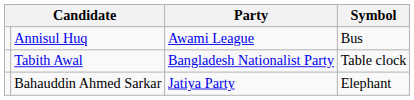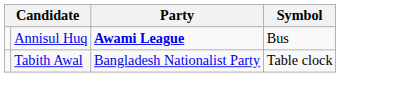 <table class=wikitable style=text-align:left>
 <tr>
 <th colspan=2>Candidate</th>
 <th>Party</th>
 <th>Symbol</th>
 </tr>
 <tr>
 <td bgcolor=></td>
 <td><a href='#'>Annisul Huq</a></td>
-<td><a href='#'>Awami League</a></td>
+<td><strong><a href='#'>Awami League</a></strong></td>
 <td>Bus</td>
 </tr>
 <tr>
 <td bgcolor=></td>
 <td><a href='#'>Tabith Awal</a></td>
 <td><a href='#'>Bangladesh Nationalist Party</a></td>
 <td>Table clock</td>
 </tr>
-<tr>
-<td bgcolor=></td>
-<td>Bahauddin Ahmed Sarkar</td>
-<td><a href='#'>Jatiya Party</a></td>
-<td>Elephant</td>
-</tr>
 </table>
